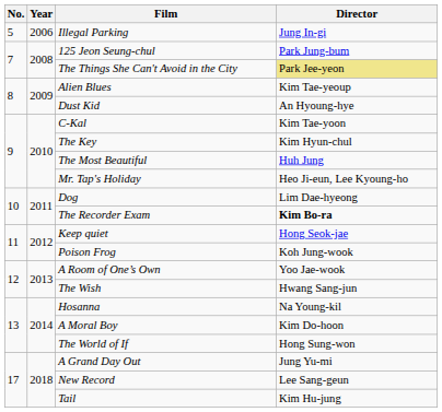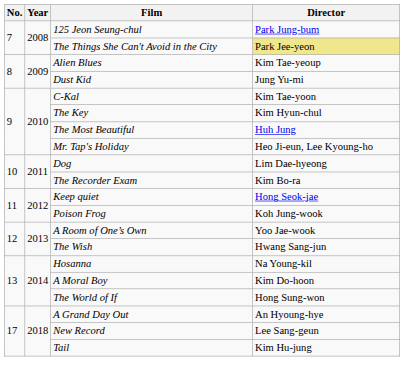 <table class=wikitable style="width:600px">
 <tr>
 <th width=10>No.</th>
 <th width=10>Year</th>
 <th>Film</th>
 <th>Director</th>
-</tr>
-<tr>
-<td>5</td>
-<td>2006</td>
-<td><em>Illegal Parking</em></td>
-<td><a href='#'>Jung In-gi</a></td>
 </tr>
 <tr>
 <td rowspan=2>7</td>
 <td rowspan=2>2008</td>
 <td><em>125 Jeon Seung-chul</em></td>
 <td><a href='#'>Park Jung-bum</a></td>
 </tr>
 <tr>
 <td><em>The Things She Can't Avoid in the City</em></td>
 <td style="background: khaki;">Park Jee-yeon</td>
 </tr>
 <tr>
 <td rowspan=2>8</td>
 <td rowspan=2>2009</td>
 <td><em>Alien Blues</em></td>
 <td>Kim Tae-yeoup</td>
 </tr>
 <tr>
 <td><em>Dust Kid</em></td>
-<td>An Hyoung-hye</td>
+<td>Jung Yu-mi</td>
 </tr>
 <tr>
 <td rowspan=4>9</td>
 <td rowspan=4>2010</td>
 <td><em>C-Kal</em></td>
 <td>Kim Tae-yoon</td>
 </tr>
 <tr>
 <td><em>The Key</em></td>
 <td>Kim Hyun-chul</td>
 </tr>
 <tr>
 <td><em>The Most Beautiful</em></td>
 <td><a href='#'>Huh Jung</a></td>
 </tr>
 <tr>
 <td><em>Mr. Tap's Holiday</em></td>
 <td>Heo Ji-eun, Lee Kyoung-ho</td>
 </tr>
 <tr>
 <td rowspan=2>10</td>
 <td rowspan=2>2011</td>
 <td><em>Dog</em></td>
 <td>Lim Dae-hyeong</td>
 </tr>
 <tr>
 <td><em>The Recorder Exam</em></td>
-<td><strong>Kim Bo-ra</strong></td>
+<td>Kim Bo-ra</td>
 </tr>
 <tr>
 <td rowspan=2>11</td>
 <td rowspan=2>2012</td>
 <td><em>Keep quiet</em></td>
 <td><a href='#'>Hong Seok-jae</a></td>
 </tr>
 <tr>
 <td><em>Poison Frog</em></td>
 <td>Koh Jung-wook</td>
 </tr>
 <tr>
 <td rowspan=2>12</td>
 <td rowspan=2>2013</td>
 <td><em>A Room of One’s Own</em></td>
 <td>Yoo Jae-wook</td>
 </tr>
 <tr>
 <td><em>The Wish</em></td>
 <td>Hwang Sang-jun</td>
 </tr>
 <tr>
 <td rowspan=3>13</td>
 <td rowspan=3>2014</td>
 <td><em>Hosanna </em></td>
 <td>Na Young-kil</td>
 </tr>
 <tr>
 <td><em>A Moral Boy</em></td>
 <td>Kim Do-hoon</td>
 </tr>
 <tr>
 <td><em>The World of If</em></td>
 <td>Hong Sung-won</td>
 </tr>
 <tr>
 <td rowspan=3>17</td>
 <td rowspan=3>2018</td>
 <td><em>A Grand Day Out</em></td>
-<td>Jung Yu-mi</td>
+<td>An Hyoung-hye</td>
 </tr>
 <tr>
 <td><em>New Record</em></td>
 <td>Lee Sang-geun</td>
 </tr>
 <tr>
 <td><em>Tail</em></td>
 <td>Kim Hu-jung</td>
 </tr>
 </table>
